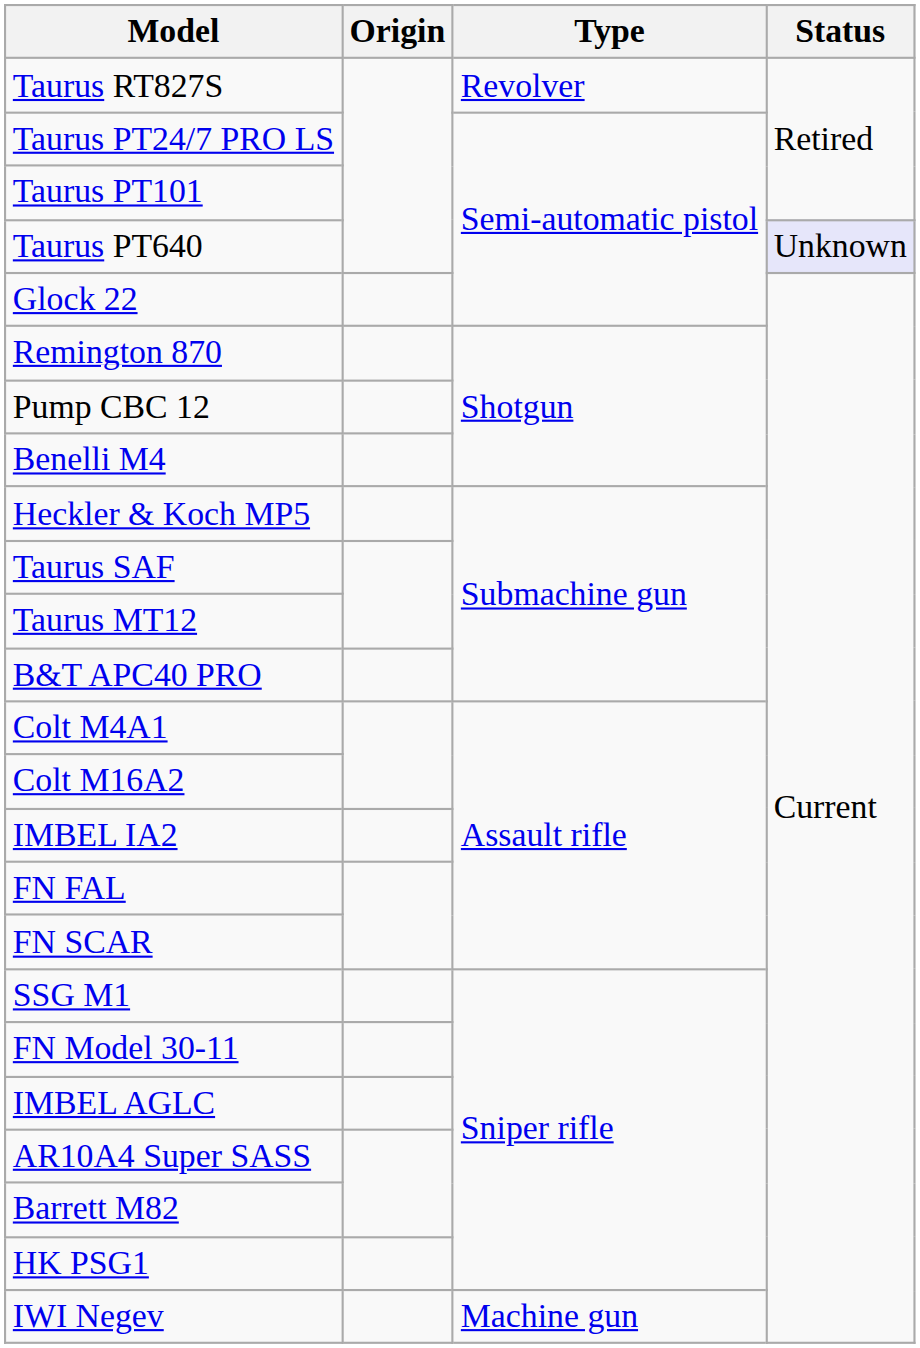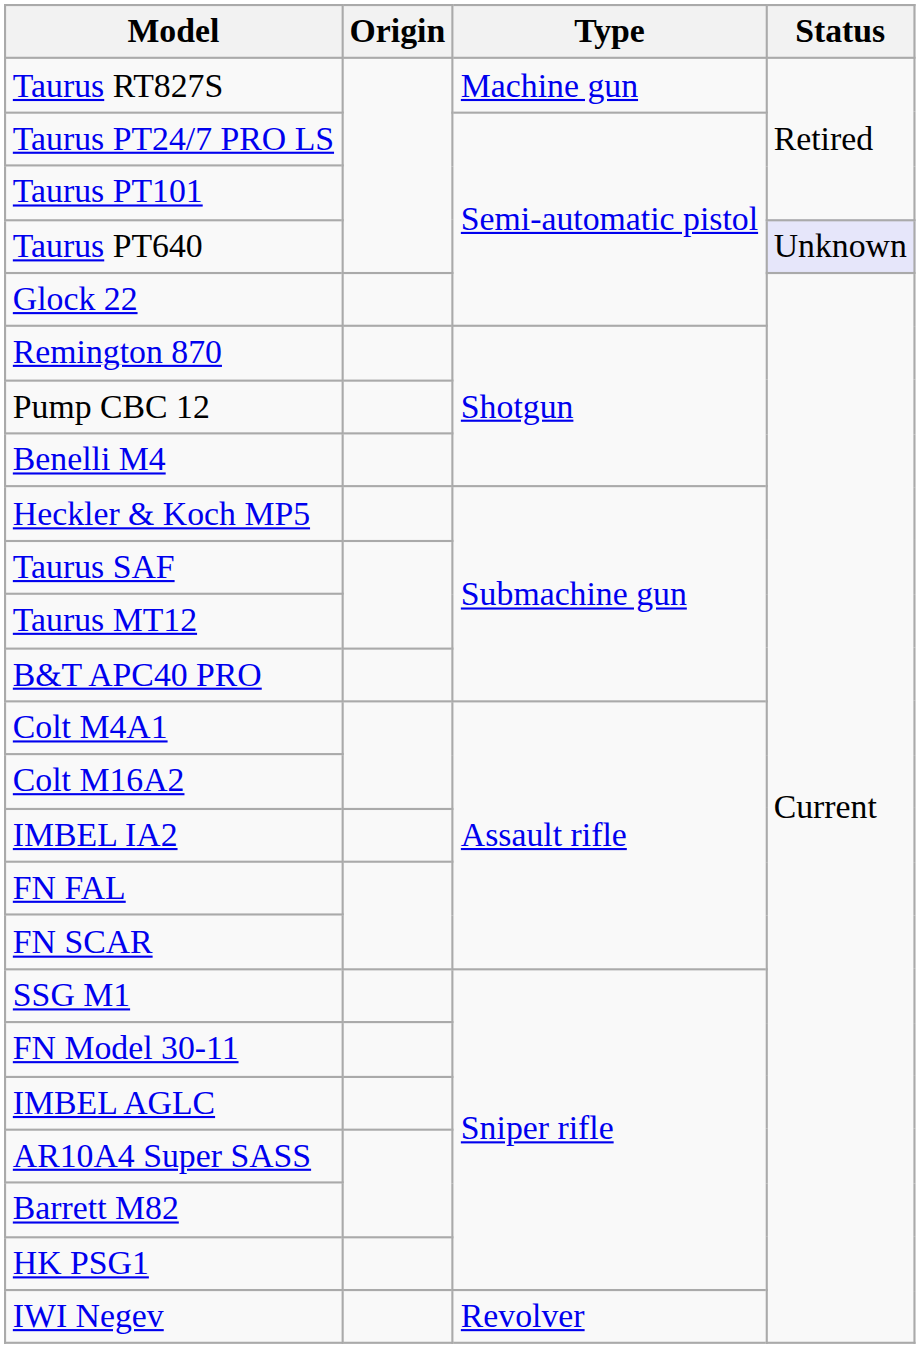 <table class="wikitable">
 <tr>
 <th>Model</th>
 <th>Origin</th>
 <th>Type</th>
 <th>Status</th>
 </tr>
 <tr>
 <td><a href='#'>Taurus</a> RT827S</td>
 <td rowspan="4"></td>
-<td><a href='#'>Revolver</a></td>
+<td><a href='#'>Machine gun</a></td>
 <td rowspan="3">Retired</td>
 </tr>
 <tr>
 <td><a href='#'>Taurus PT24/7 PRO LS</a></td>
 <td rowspan="4"><a href='#'>Semi-automatic pistol</a></td>
 </tr>
 <tr>
 <td><a href='#'>Taurus PT101</a></td>
 </tr>
 <tr>
 <td><a href='#'>Taurus</a> PT640</td>
 <td style="background: lavender;">Unknown</td>
 </tr>
 <tr>
 <td><a href='#'>Glock 22</a></td>
 <td></td>
 <td rowspan="20">Current</td>
 </tr>
 <tr>
 <td><a href='#'>Remington 870</a></td>
 <td></td>
 <td rowspan="3"><a href='#'>Shotgun</a></td>
 </tr>
 <tr>
 <td>Pump CBC 12</td>
 <td></td>
 </tr>
 <tr>
 <td><a href='#'>Benelli M4</a></td>
 <td></td>
 </tr>
 <tr>
 <td><a href='#'>Heckler & Koch MP5</a></td>
 <td></td>
 <td rowspan="4"><a href='#'>Submachine gun</a></td>
 </tr>
 <tr>
 <td><a href='#'>Taurus SAF</a></td>
 <td rowspan="2"></td>
 </tr>
 <tr>
 <td><a href='#'>Taurus MT12</a></td>
 </tr>
 <tr>
 <td><a href='#'>B&T APC40 PRO</a></td>
 <td></td>
 </tr>
 <tr>
 <td><a href='#'>Colt M4A1</a></td>
 <td rowspan="2"></td>
 <td rowspan="5"><a href='#'>Assault rifle</a></td>
 </tr>
 <tr>
 <td><a href='#'>Colt M16A2</a></td>
 </tr>
 <tr>
 <td><a href='#'>IMBEL IA2</a></td>
 <td></td>
 </tr>
 <tr>
 <td><a href='#'>FN FAL</a></td>
 <td rowspan="2"></td>
 </tr>
 <tr>
 <td><a href='#'>FN SCAR</a></td>
 </tr>
 <tr>
 <td><a href='#'>SSG M1</a></td>
 <td></td>
 <td rowspan="6"><a href='#'>Sniper rifle</a></td>
 </tr>
 <tr>
 <td><a href='#'>FN Model 30-11</a></td>
 <td></td>
 </tr>
 <tr>
 <td><a href='#'>IMBEL AGLC</a></td>
 <td></td>
 </tr>
 <tr>
 <td><a href='#'>AR10A4 Super SASS</a></td>
 <td rowspan="2"></td>
 </tr>
 <tr>
 <td><a href='#'>Barrett M82</a></td>
 </tr>
 <tr>
 <td><a href='#'>HK PSG1</a></td>
 <td></td>
 </tr>
 <tr>
 <td><a href='#'>IWI Negev</a></td>
 <td></td>
-<td><a href='#'>Machine gun</a></td>
+<td><a href='#'>Revolver</a></td>
 </tr>
 </table>
